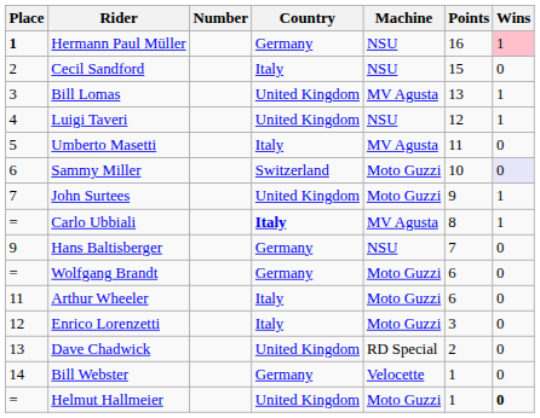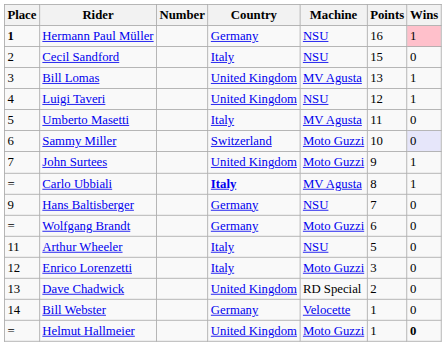 <table class="wikitable" style="font-size: 95%;">
 <tr>
 <th>Place</th>
 <th>Rider</th>
 <th>Number</th>
 <th>Country</th>
 <th>Machine</th>
 <th>Points</th>
 <th>Wins</th>
 </tr>
 <tr>
 <td><strong>1</strong></td>
 <td> <a href='#'>Hermann Paul Müller</a></td>
 <td></td>
 <td><a href='#'>Germany</a></td>
 <td><a href='#'>NSU</a></td>
 <td>16</td>
 <td style="background: pink;">1</td>
 </tr>
 <tr>
 <td>2</td>
 <td> <a href='#'>Cecil Sandford</a></td>
 <td></td>
 <td><a href='#'>Italy</a></td>
 <td><a href='#'>NSU</a></td>
 <td>15</td>
 <td>0</td>
 </tr>
 <tr>
 <td>3</td>
 <td> <a href='#'>Bill Lomas</a></td>
 <td></td>
 <td><a href='#'>United Kingdom</a></td>
 <td><a href='#'>MV Agusta</a></td>
 <td>13</td>
 <td>1</td>
 </tr>
 <tr>
 <td>4</td>
 <td> <a href='#'>Luigi Taveri</a></td>
 <td></td>
 <td><a href='#'>United Kingdom</a></td>
 <td><a href='#'>NSU</a></td>
 <td>12</td>
 <td>1</td>
 </tr>
 <tr>
 <td>5</td>
 <td> <a href='#'>Umberto Masetti</a></td>
 <td></td>
 <td><a href='#'>Italy</a></td>
 <td><a href='#'>MV Agusta</a></td>
 <td>11</td>
 <td>0</td>
 </tr>
 <tr>
 <td>6</td>
 <td> <a href='#'>Sammy Miller</a></td>
 <td></td>
 <td><a href='#'>Switzerland</a></td>
 <td><a href='#'>Moto Guzzi</a></td>
 <td>10</td>
 <td style="background: lavender;">0</td>
 </tr>
 <tr>
 <td>7</td>
 <td> <a href='#'>John Surtees</a></td>
 <td></td>
 <td><a href='#'>United Kingdom</a></td>
 <td><a href='#'>Moto Guzzi</a></td>
 <td>9</td>
 <td>1</td>
 </tr>
 <tr>
 <td>=</td>
 <td> <a href='#'>Carlo Ubbiali</a></td>
 <td></td>
 <td><strong><a href='#'>Italy</a></strong></td>
 <td><a href='#'>MV Agusta</a></td>
 <td>8</td>
 <td>1</td>
 </tr>
 <tr>
 <td>9</td>
 <td> <a href='#'>Hans Baltisberger</a></td>
 <td></td>
 <td><a href='#'>Germany</a></td>
 <td><a href='#'>NSU</a></td>
 <td>7</td>
 <td>0</td>
 </tr>
 <tr>
 <td>=</td>
 <td> <a href='#'>Wolfgang Brandt</a></td>
 <td></td>
 <td><a href='#'>Germany</a></td>
 <td><a href='#'>Moto Guzzi</a></td>
 <td>6</td>
 <td>0</td>
 </tr>
 <tr>
 <td>11</td>
 <td> <a href='#'>Arthur Wheeler</a></td>
 <td></td>
 <td><a href='#'>Italy</a></td>
-<td><a href='#'>Moto Guzzi</a></td>
-<td>6</td>
+<td><a href='#'>NSU</a></td>
+<td>5</td>
 <td>0</td>
 </tr>
 <tr>
 <td>12</td>
 <td> <a href='#'>Enrico Lorenzetti</a></td>
 <td></td>
 <td><a href='#'>Italy</a></td>
 <td><a href='#'>Moto Guzzi</a></td>
 <td>3</td>
 <td>0</td>
 </tr>
 <tr>
 <td>13</td>
 <td> <a href='#'>Dave Chadwick</a></td>
 <td></td>
 <td><a href='#'>United Kingdom</a></td>
 <td>RD Special</td>
 <td>2</td>
 <td>0</td>
 </tr>
 <tr>
 <td>14</td>
 <td> <a href='#'>Bill Webster</a></td>
 <td></td>
 <td><a href='#'>Germany</a></td>
 <td><a href='#'>Velocette</a></td>
 <td>1</td>
 <td>0</td>
 </tr>
 <tr>
 <td>=</td>
 <td> <a href='#'>Helmut Hallmeier</a></td>
 <td></td>
 <td><a href='#'>United Kingdom</a></td>
 <td><a href='#'>Moto Guzzi</a></td>
 <td>1</td>
 <td><strong>0</strong></td>
 </tr>
 </table>
